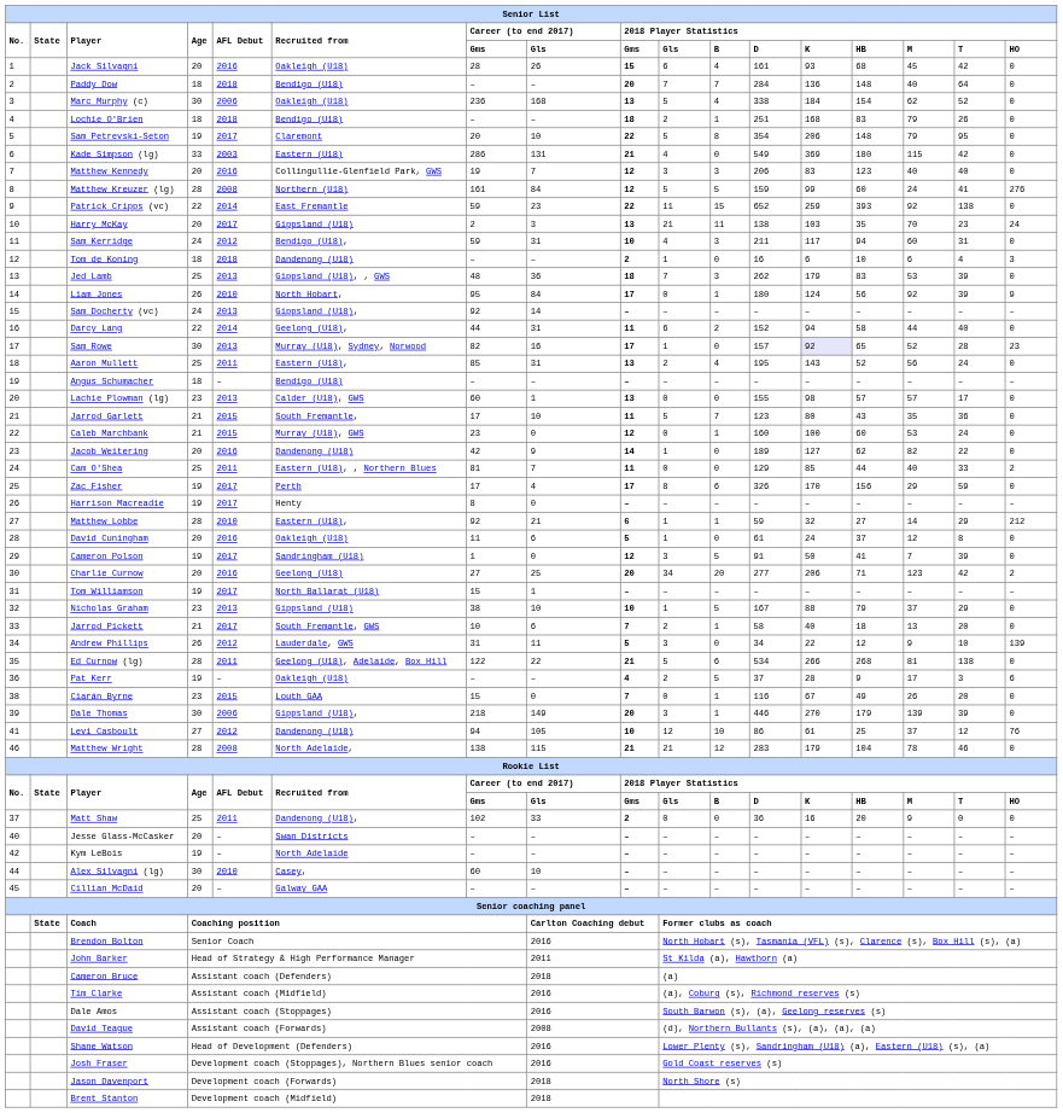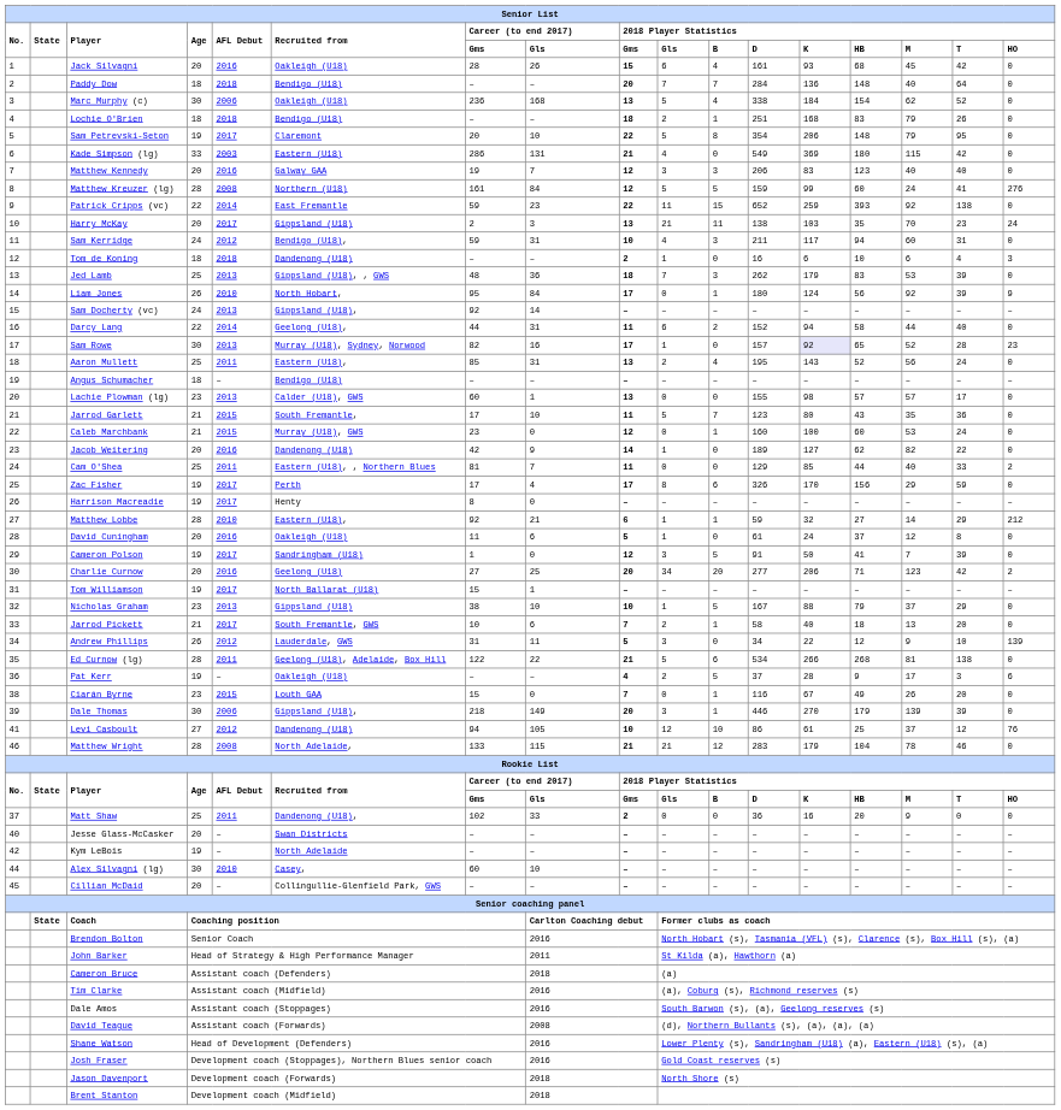 <table border="1" cellpadding="4" cellspacing="0"  style="text-align:left; font-size:80%; border-collapse:collapse; width:100%;">
 <tr style="background:#C1D8FF; text-align:center;">
 <th colspan="17">Senior List</th>
 </tr>
 <tr>
 <td rowspan="2"><strong>No. </strong></td>
 <td rowspan="2"><strong>State</strong></td>
 <td rowspan="2"><strong>Player </strong></td>
 <td rowspan="2"><strong>Age </strong></td>
 <td rowspan="2"><strong>AFL Debut </strong></td>
 <td rowspan="2"><strong>Recruited from </strong></td>
 <td colspan="2"><strong>Career (to end 2017) </strong></td>
 <td colspan="9"><strong>2018 Player Statistics</strong></td>
 </tr>
 <tr>
 <th>Gms</th>
 <th>Gls</th>
 <th>Gms</th>
 <th>Gls</th>
 <th>B</th>
 <th>D</th>
 <th>K</th>
 <th>HB</th>
 <th>M</th>
 <th>T</th>
 <th>HO</th>
 </tr>
 <tr>
 <td>1</td>
 <td></td>
 <td><a href='#'>Jack Silvagni</a></td>
 <td>20</td>
 <td><a href='#'>2016</a></td>
 <td><a href='#'>Oakleigh (U18)</a></td>
 <td>28</td>
 <td>26</td>
 <td><strong>15</strong></td>
 <td>6</td>
 <td>4</td>
 <td>161</td>
 <td>93</td>
 <td>68</td>
 <td>45</td>
 <td>42</td>
 <td>0</td>
 </tr>
 <tr>
 <td>2</td>
 <td></td>
 <td><a href='#'>Paddy Dow</a></td>
 <td>18</td>
 <td><a href='#'>2018</a></td>
 <td><a href='#'>Bendigo (U18)</a></td>
 <td>–</td>
 <td>–</td>
 <td><strong>20</strong></td>
 <td>7</td>
 <td>7</td>
 <td>284</td>
 <td>136</td>
 <td>148</td>
 <td>40</td>
 <td>64</td>
 <td>0</td>
 </tr>
 <tr>
 <td>3</td>
 <td></td>
 <td><a href='#'>Marc Murphy</a> (c)</td>
 <td>30</td>
 <td><a href='#'>2006</a></td>
 <td><a href='#'>Oakleigh (U18)</a></td>
 <td>236</td>
 <td>168</td>
 <td><strong>13</strong></td>
 <td>5</td>
 <td>4</td>
 <td>338</td>
 <td>184</td>
 <td>154</td>
 <td>62</td>
 <td>52</td>
 <td>0</td>
 </tr>
 <tr>
 <td>4</td>
 <td></td>
 <td><a href='#'>Lochie O'Brien</a></td>
 <td>18</td>
 <td><a href='#'>2018</a></td>
 <td><a href='#'>Bendigo (U18)</a></td>
 <td>–</td>
 <td>–</td>
 <td><strong>18</strong></td>
 <td>2</td>
 <td>1</td>
 <td>251</td>
 <td>168</td>
 <td>83</td>
 <td>79</td>
 <td>26</td>
 <td>0</td>
 </tr>
 <tr>
 <td>5</td>
 <td></td>
 <td><a href='#'>Sam Petrevski-Seton</a></td>
 <td>19</td>
 <td><a href='#'>2017</a></td>
 <td><a href='#'>Claremont</a></td>
 <td>20</td>
 <td>10</td>
 <td><strong>22</strong></td>
 <td>5</td>
 <td>8</td>
 <td>354</td>
 <td>206</td>
 <td>148</td>
 <td>79</td>
 <td>95</td>
 <td>0</td>
 </tr>
 <tr>
 <td>6</td>
 <td></td>
 <td><a href='#'>Kade Simpson</a> (lg)</td>
 <td>33</td>
 <td><a href='#'>2003</a></td>
 <td><a href='#'>Eastern (U18)</a></td>
 <td>286</td>
 <td>131</td>
 <td><strong>21</strong></td>
 <td>4</td>
 <td>0</td>
 <td>549</td>
 <td>369</td>
 <td>180</td>
 <td>115</td>
 <td>42</td>
 <td>0</td>
 </tr>
 <tr>
 <td>7</td>
 <td></td>
 <td><a href='#'>Matthew Kennedy</a></td>
 <td>20</td>
 <td><a href='#'>2016</a></td>
-<td>Collingullie-Glenfield Park, <a href='#'>GWS</a></td>
+<td><a href='#'>Galway GAA</a></td>
 <td>19</td>
 <td>7</td>
 <td><strong>12</strong></td>
 <td>3</td>
 <td>3</td>
 <td>206</td>
 <td>83</td>
 <td>123</td>
 <td>40</td>
 <td>40</td>
 <td>0</td>
 </tr>
 <tr>
 <td>8</td>
 <td></td>
 <td><a href='#'>Matthew Kreuzer</a> (lg)</td>
 <td>28</td>
 <td><a href='#'>2008</a></td>
 <td><a href='#'>Northern (U18)</a></td>
 <td>161</td>
 <td>84</td>
 <td><strong>12</strong></td>
 <td>5</td>
 <td>5</td>
 <td>159</td>
 <td>99</td>
 <td>60</td>
 <td>24</td>
 <td>41</td>
 <td>276</td>
 </tr>
 <tr>
 <td>9</td>
 <td></td>
 <td><a href='#'>Patrick Cripps</a> (vc)</td>
 <td>22</td>
 <td><a href='#'>2014</a></td>
 <td><a href='#'>East Fremantle</a></td>
 <td>59</td>
 <td>23</td>
 <td><strong>22</strong></td>
 <td>11</td>
 <td>15</td>
 <td>652</td>
 <td>259</td>
 <td>393</td>
 <td>92</td>
 <td>138</td>
 <td>0</td>
 </tr>
 <tr>
 <td>10</td>
 <td></td>
 <td><a href='#'>Harry McKay</a></td>
 <td>20</td>
 <td><a href='#'>2017</a></td>
 <td><a href='#'>Gippsland (U18)</a></td>
 <td>2</td>
 <td>3</td>
 <td><strong>13</strong></td>
 <td>21</td>
 <td>11</td>
 <td>138</td>
 <td>103</td>
 <td>35</td>
 <td>70</td>
 <td>23</td>
 <td>24</td>
 </tr>
 <tr>
 <td>11</td>
 <td></td>
 <td><a href='#'>Sam Kerridge</a></td>
 <td>24</td>
 <td><a href='#'>2012</a></td>
 <td><a href='#'>Bendigo (U18)</a>, </td>
 <td>59</td>
 <td>31</td>
 <td><strong>10</strong></td>
 <td>4</td>
 <td>3</td>
 <td>211</td>
 <td>117</td>
 <td>94</td>
 <td>60</td>
 <td>31</td>
 <td>0</td>
 </tr>
 <tr>
 <td>12</td>
 <td></td>
 <td><a href='#'>Tom de Koning</a></td>
 <td>18</td>
 <td><a href='#'>2018</a></td>
 <td><a href='#'>Dandenong (U18)</a></td>
 <td>–</td>
 <td>–</td>
 <td><strong>2</strong></td>
 <td>1</td>
 <td>0</td>
 <td>16</td>
 <td>6</td>
 <td>10</td>
 <td>6</td>
 <td>4</td>
 <td>3</td>
 </tr>
 <tr>
 <td>13</td>
 <td></td>
 <td><a href='#'>Jed Lamb</a></td>
 <td>25</td>
 <td><a href='#'>2013</a></td>
 <td><a href='#'>Gippsland (U18)</a>, , <a href='#'>GWS</a></td>
 <td>48</td>
 <td>36</td>
 <td><strong>18</strong></td>
 <td>7</td>
 <td>3</td>
 <td>262</td>
 <td>179</td>
 <td>83</td>
 <td>53</td>
 <td>39</td>
 <td>0</td>
 </tr>
 <tr>
 <td>14</td>
 <td></td>
 <td><a href='#'>Liam Jones</a></td>
 <td>26</td>
 <td><a href='#'>2010</a></td>
 <td><a href='#'>North Hobart</a>, </td>
 <td>95</td>
 <td>84</td>
 <td><strong>17</strong></td>
 <td>0</td>
 <td>1</td>
 <td>180</td>
 <td>124</td>
 <td>56</td>
 <td>92</td>
 <td>39</td>
 <td>9</td>
 </tr>
 <tr>
 <td>15</td>
 <td></td>
 <td><a href='#'>Sam Docherty</a> (vc)</td>
 <td>24</td>
 <td><a href='#'>2013</a></td>
 <td><a href='#'>Gippsland (U18)</a>, </td>
 <td>92</td>
 <td>14</td>
 <td><strong>–</strong></td>
 <td>–</td>
 <td>–</td>
 <td>–</td>
 <td>–</td>
 <td>–</td>
 <td>–</td>
 <td>–</td>
 <td>–</td>
 </tr>
 <tr>
 <td>16</td>
 <td></td>
 <td><a href='#'>Darcy Lang</a></td>
 <td>22</td>
 <td><a href='#'>2014</a></td>
 <td><a href='#'>Geelong (U18)</a>, </td>
 <td>44</td>
 <td>31</td>
 <td><strong>11</strong></td>
 <td>6</td>
 <td>2</td>
 <td>152</td>
 <td>94</td>
 <td>58</td>
 <td>44</td>
 <td>40</td>
 <td>0</td>
 </tr>
 <tr>
 <td>17</td>
 <td></td>
 <td><a href='#'>Sam Rowe</a></td>
 <td>30</td>
 <td><a href='#'>2013</a></td>
 <td><a href='#'>Murray (U18)</a>, <a href='#'>Sydney</a>, <a href='#'>Norwood</a></td>
 <td>82</td>
 <td>16</td>
 <td><strong>17</strong></td>
 <td>1</td>
 <td>0</td>
 <td>157</td>
 <td style="background: lavender;">92</td>
 <td>65</td>
 <td>52</td>
 <td>28</td>
 <td>23</td>
 </tr>
 <tr>
 <td>18</td>
 <td></td>
 <td><a href='#'>Aaron Mullett</a></td>
 <td>25</td>
 <td><a href='#'>2011</a></td>
 <td><a href='#'>Eastern (U18)</a>, </td>
 <td>85</td>
 <td>31</td>
 <td><strong>13</strong></td>
 <td>2</td>
 <td>4</td>
 <td>195</td>
 <td>143</td>
 <td>52</td>
 <td>56</td>
 <td>24</td>
 <td>0</td>
 </tr>
 <tr>
 <td>19</td>
 <td></td>
 <td><a href='#'>Angus Schumacher</a></td>
 <td>18</td>
 <td>–</td>
 <td><a href='#'>Bendigo (U18)</a></td>
 <td>–</td>
 <td>–</td>
 <td><strong>–</strong></td>
 <td>–</td>
 <td>–</td>
 <td>–</td>
 <td>–</td>
 <td>–</td>
 <td>–</td>
 <td>–</td>
 <td>–</td>
 </tr>
 <tr>
 <td>20</td>
 <td></td>
 <td><a href='#'>Lachie Plowman</a> (lg)</td>
 <td>23</td>
 <td><a href='#'>2013</a></td>
 <td><a href='#'>Calder (U18)</a>, <a href='#'>GWS</a></td>
 <td>60</td>
 <td>1</td>
 <td><strong>13</strong></td>
 <td>0</td>
 <td>0</td>
 <td>155</td>
 <td>98</td>
 <td>57</td>
 <td>57</td>
 <td>17</td>
 <td>0</td>
 </tr>
 <tr>
 <td>21</td>
 <td></td>
 <td><a href='#'>Jarrod Garlett</a></td>
 <td>21</td>
 <td><a href='#'>2015</a></td>
 <td><a href='#'>South Fremantle</a>, </td>
 <td>17</td>
 <td>10</td>
 <td><strong>11</strong></td>
 <td>5</td>
 <td>7</td>
 <td>123</td>
 <td>80</td>
 <td>43</td>
 <td>35</td>
 <td>36</td>
 <td>0</td>
 </tr>
 <tr>
 <td>22</td>
 <td></td>
 <td><a href='#'>Caleb Marchbank</a></td>
 <td>21</td>
 <td><a href='#'>2015</a></td>
 <td><a href='#'>Murray (U18)</a>, <a href='#'>GWS</a></td>
 <td>23</td>
 <td>0</td>
 <td><strong>12</strong></td>
 <td>0</td>
 <td>1</td>
 <td>160</td>
 <td>100</td>
 <td>60</td>
 <td>53</td>
 <td>24</td>
 <td>0</td>
 </tr>
 <tr>
 <td>23</td>
 <td></td>
 <td><a href='#'>Jacob Weitering</a></td>
 <td>20</td>
 <td><a href='#'>2016</a></td>
 <td><a href='#'>Dandenong (U18)</a></td>
 <td>42</td>
 <td>9</td>
 <td><strong>14</strong></td>
 <td>1</td>
 <td>0</td>
 <td>189</td>
 <td>127</td>
 <td>62</td>
 <td>82</td>
 <td>22</td>
 <td>0</td>
 </tr>
 <tr>
 <td>24</td>
 <td></td>
 <td><a href='#'>Cam O'Shea</a></td>
 <td>25</td>
 <td><a href='#'>2011</a></td>
 <td><a href='#'>Eastern (U18)</a>, , <a href='#'>Northern Blues</a></td>
 <td>81</td>
 <td>7</td>
 <td><strong>11</strong></td>
 <td>0</td>
 <td>0</td>
 <td>129</td>
 <td>85</td>
 <td>44</td>
 <td>40</td>
 <td>33</td>
 <td>2</td>
 </tr>
 <tr>
 <td>25</td>
 <td></td>
 <td><a href='#'>Zac Fisher</a></td>
 <td>19</td>
 <td><a href='#'>2017</a></td>
 <td><a href='#'>Perth</a></td>
 <td>17</td>
 <td>4</td>
 <td><strong>17</strong></td>
 <td>8</td>
 <td>6</td>
 <td>326</td>
 <td>170</td>
 <td>156</td>
 <td>29</td>
 <td>59</td>
 <td>0</td>
 </tr>
 <tr>
 <td>26</td>
 <td></td>
 <td><a href='#'>Harrison Macreadie</a></td>
 <td>19</td>
 <td><a href='#'>2017</a></td>
 <td>Henty</td>
 <td>8</td>
 <td>0</td>
 <td><strong>–</strong></td>
 <td>–</td>
 <td>–</td>
 <td>–</td>
 <td>–</td>
 <td>–</td>
 <td>–</td>
 <td>–</td>
 <td>–</td>
 </tr>
 <tr>
 <td>27</td>
 <td></td>
 <td><a href='#'>Matthew Lobbe</a></td>
 <td>28</td>
 <td><a href='#'>2010</a></td>
 <td><a href='#'>Eastern (U18)</a>, </td>
 <td>92</td>
 <td>21</td>
 <td><strong>6</strong></td>
 <td>1</td>
 <td>1</td>
 <td>59</td>
 <td>32</td>
 <td>27</td>
 <td>14</td>
 <td>29</td>
 <td>212</td>
 </tr>
 <tr>
 <td>28</td>
 <td></td>
 <td><a href='#'>David Cuningham</a></td>
 <td>20</td>
 <td><a href='#'>2016</a></td>
 <td><a href='#'>Oakleigh (U18)</a></td>
 <td>11</td>
 <td>6</td>
 <td><strong>5</strong></td>
 <td>1</td>
 <td>0</td>
 <td>61</td>
 <td>24</td>
 <td>37</td>
 <td>12</td>
 <td>8</td>
 <td>0</td>
 </tr>
 <tr>
 <td>29</td>
 <td></td>
 <td><a href='#'>Cameron Polson</a></td>
 <td>19</td>
 <td><a href='#'>2017</a></td>
 <td><a href='#'>Sandringham (U18)</a></td>
 <td>1</td>
 <td>0</td>
 <td><strong>12</strong></td>
 <td>3</td>
 <td>5</td>
 <td>91</td>
 <td>50</td>
 <td>41</td>
 <td>7</td>
 <td>39</td>
 <td>0</td>
 </tr>
 <tr>
 <td>30</td>
 <td></td>
 <td><a href='#'>Charlie Curnow</a></td>
 <td>20</td>
 <td><a href='#'>2016</a></td>
 <td><a href='#'>Geelong (U18)</a></td>
 <td>27</td>
 <td>25</td>
 <td><strong>20</strong></td>
 <td>34</td>
 <td>20</td>
 <td>277</td>
 <td>206</td>
 <td>71</td>
 <td>123</td>
 <td>42</td>
 <td>2</td>
 </tr>
 <tr>
 <td>31</td>
 <td></td>
 <td><a href='#'>Tom Williamson</a></td>
 <td>19</td>
 <td><a href='#'>2017</a></td>
 <td><a href='#'>North Ballarat (U18)</a></td>
 <td>15</td>
 <td>1</td>
 <td><strong>–</strong></td>
 <td>–</td>
 <td>–</td>
 <td>–</td>
 <td>–</td>
 <td>–</td>
 <td>–</td>
 <td>–</td>
 <td>–</td>
 </tr>
 <tr>
 <td>32</td>
 <td></td>
 <td><a href='#'>Nicholas Graham</a></td>
 <td>23</td>
 <td><a href='#'>2013</a></td>
 <td><a href='#'>Gippsland (U18)</a></td>
 <td>38</td>
 <td>10</td>
 <td><strong>10</strong></td>
 <td>1</td>
 <td>5</td>
 <td>167</td>
 <td>88</td>
 <td>79</td>
 <td>37</td>
 <td>29</td>
 <td>0</td>
 </tr>
 <tr>
 <td>33</td>
 <td></td>
 <td><a href='#'>Jarrod Pickett</a></td>
 <td>21</td>
 <td><a href='#'>2017</a></td>
 <td><a href='#'>South Fremantle</a>, <a href='#'>GWS</a></td>
 <td>10</td>
 <td>6</td>
 <td><strong>7</strong></td>
 <td>2</td>
 <td>1</td>
 <td>58</td>
 <td>40</td>
 <td>18</td>
 <td>13</td>
 <td>20</td>
 <td>0</td>
 </tr>
 <tr>
 <td>34</td>
 <td></td>
 <td><a href='#'>Andrew Phillips</a></td>
 <td>26</td>
 <td><a href='#'>2012</a></td>
 <td><a href='#'>Lauderdale</a>, <a href='#'>GWS</a></td>
 <td>31</td>
 <td>11</td>
 <td><strong>5</strong></td>
 <td>3</td>
 <td>0</td>
 <td>34</td>
 <td>22</td>
 <td>12</td>
 <td>9</td>
 <td>10</td>
 <td>139</td>
 </tr>
 <tr>
 <td>35</td>
 <td></td>
 <td><a href='#'>Ed Curnow</a> (lg)</td>
 <td>28</td>
 <td><a href='#'>2011</a></td>
 <td><a href='#'>Geelong (U18)</a>, <a href='#'>Adelaide</a>, <a href='#'>Box Hill</a></td>
 <td>122</td>
 <td>22</td>
 <td><strong>21</strong></td>
 <td>5</td>
 <td>6</td>
 <td>534</td>
 <td>266</td>
 <td>268</td>
 <td>81</td>
 <td>138</td>
 <td>0</td>
 </tr>
 <tr>
 <td>36</td>
 <td></td>
 <td><a href='#'>Pat Kerr</a></td>
 <td>19</td>
 <td>–</td>
 <td><a href='#'>Oakleigh (U18)</a></td>
 <td>–</td>
 <td>–</td>
 <td><strong>4</strong></td>
 <td>2</td>
 <td>5</td>
 <td>37</td>
 <td>28</td>
 <td>9</td>
 <td>17</td>
 <td>3</td>
 <td>6</td>
 </tr>
 <tr>
 <td>38</td>
 <td></td>
 <td><a href='#'>Ciarán Byrne</a></td>
 <td>23</td>
 <td><a href='#'>2015</a></td>
 <td><a href='#'>Louth GAA</a></td>
 <td>15</td>
 <td>0</td>
 <td><strong>7</strong></td>
 <td>0</td>
 <td>1</td>
 <td>116</td>
 <td>67</td>
 <td>49</td>
 <td>26</td>
 <td>20</td>
 <td>0</td>
 </tr>
 <tr>
 <td>39</td>
 <td></td>
 <td><a href='#'>Dale Thomas</a></td>
 <td>30</td>
 <td><a href='#'>2006</a></td>
 <td><a href='#'>Gippsland (U18)</a>, </td>
 <td>218</td>
 <td>149</td>
 <td><strong>20</strong></td>
 <td>3</td>
 <td>1</td>
 <td>446</td>
 <td>270</td>
 <td>179</td>
 <td>139</td>
 <td>39</td>
 <td>0</td>
 </tr>
 <tr>
 <td>41</td>
 <td></td>
 <td><a href='#'>Levi Casboult</a></td>
 <td>27</td>
 <td><a href='#'>2012</a></td>
 <td><a href='#'>Dandenong (U18)</a></td>
 <td>94</td>
 <td>105</td>
 <td><strong>10</strong></td>
 <td>12</td>
 <td>10</td>
 <td>86</td>
 <td>61</td>
 <td>25</td>
 <td>37</td>
 <td>12</td>
 <td>76</td>
 </tr>
 <tr>
 <td>46</td>
 <td></td>
 <td><a href='#'>Matthew Wright</a></td>
 <td>28</td>
 <td><a href='#'>2008</a></td>
 <td><a href='#'>North Adelaide</a>, </td>
-<td>138</td>
+<td>133</td>
 <td>115</td>
 <td><strong>21</strong></td>
 <td>21</td>
 <td>12</td>
 <td>283</td>
 <td>179</td>
 <td>104</td>
 <td>78</td>
 <td>46</td>
 <td>0</td>
 </tr>
 <tr>
 <th colspan="17" style="background:#C1D8FF; text-align:center;">Rookie List</th>
 </tr>
 <tr>
 <td rowspan="2"><strong>No. </strong></td>
 <td rowspan="2"><strong>State</strong></td>
 <td rowspan="2"><strong>Player </strong></td>
 <td rowspan="2"><strong>Age </strong></td>
 <td rowspan="2"><strong>AFL Debut </strong></td>
 <td rowspan="2"><strong>Recruited from </strong></td>
 <td colspan="2"><strong>Career (to end 2017) </strong></td>
 <td colspan="9"><strong>2018 Player Statistics</strong></td>
 </tr>
 <tr>
 <th>Gms</th>
 <th>Gls</th>
 <th>Gms</th>
 <th>Gls</th>
 <th>B</th>
 <th>D</th>
 <th>K</th>
 <th>HB</th>
 <th>M</th>
 <th>T</th>
 <th>HO</th>
 </tr>
 <tr>
 <td>37</td>
 <td></td>
 <td><a href='#'>Matt Shaw</a></td>
 <td>25</td>
 <td><a href='#'>2011</a></td>
 <td><a href='#'>Dandenong (U18)</a>, </td>
 <td>102</td>
 <td>33</td>
 <td><strong>2</strong></td>
 <td>0</td>
 <td>0</td>
 <td>36</td>
 <td>16</td>
 <td>20</td>
 <td>9</td>
 <td>0</td>
 <td>0</td>
 </tr>
 <tr>
 <td>40</td>
 <td></td>
 <td>Jesse Glass-McCasker</td>
 <td>20</td>
 <td>–</td>
 <td><a href='#'>Swan Districts</a></td>
 <td>–</td>
 <td>–</td>
 <td><strong>–</strong></td>
 <td>–</td>
 <td>–</td>
 <td>–</td>
 <td>–</td>
 <td>–</td>
 <td>–</td>
 <td>–</td>
 <td>–</td>
 </tr>
 <tr>
 <td>42</td>
 <td></td>
 <td>Kym LeBois</td>
 <td>19</td>
 <td>–</td>
 <td><a href='#'>North Adelaide</a></td>
 <td>–</td>
 <td>–</td>
 <td><strong>–</strong></td>
 <td>–</td>
 <td>–</td>
 <td>–</td>
 <td>–</td>
 <td>–</td>
 <td>–</td>
 <td>–</td>
 <td>–</td>
 </tr>
 <tr>
 <td>44</td>
 <td></td>
 <td><a href='#'>Alex Silvagni</a> (lg)</td>
 <td>30</td>
 <td><a href='#'>2010</a></td>
 <td><a href='#'>Casey</a>, </td>
 <td>60</td>
 <td>10</td>
 <td><strong>–</strong></td>
 <td>–</td>
 <td>–</td>
 <td>–</td>
 <td>–</td>
 <td>–</td>
 <td>–</td>
 <td>–</td>
 <td>–</td>
 </tr>
 <tr>
 <td>45</td>
 <td></td>
 <td><a href='#'>Cillian McDaid</a></td>
 <td>20</td>
 <td>–</td>
-<td><a href='#'>Galway GAA</a></td>
+<td>Collingullie-Glenfield Park, <a href='#'>GWS</a></td>
 <td>–</td>
 <td>–</td>
 <td><strong>–</strong></td>
 <td>–</td>
 <td>–</td>
 <td>–</td>
 <td>–</td>
 <td>–</td>
 <td>–</td>
 <td>–</td>
 <td>–</td>
 </tr>
 <tr>
 <th colspan="17" style="background:#C1D8FF; text-align:center;">Senior coaching panel</th>
 </tr>
 <tr>
 <th></th>
 <th>State</th>
 <th>Coach</th>
 <th colspan="4">Coaching position</th>
 <th colspan="2">Carlton Coaching debut</th>
 <th colspan="8">Former clubs as coach</th>
 </tr>
 <tr>
 <td></td>
 <td></td>
 <td><a href='#'>Brendon Bolton</a></td>
 <td colspan="4">Senior Coach</td>
 <td colspan="2">2016</td>
 <td colspan="8"><a href='#'>North Hobart</a> (s), <a href='#'>Tasmania (VFL)</a> (s), <a href='#'>Clarence</a> (s), <a href='#'>Box Hill</a> (s),  (a)</td>
 </tr>
 <tr>
 <td></td>
 <td></td>
 <td><a href='#'>John Barker</a></td>
 <td colspan="4">Head of Strategy & High Performance Manager</td>
 <td colspan="2">2011</td>
 <td colspan="8"><a href='#'>St Kilda</a> (a), <a href='#'>Hawthorn</a> (a)</td>
 </tr>
 <tr>
 <td></td>
 <td></td>
 <td><a href='#'>Cameron Bruce</a></td>
 <td colspan="4">Assistant coach (Defenders)</td>
 <td colspan="2">2018</td>
 <td colspan="8"> (a)</td>
 </tr>
 <tr>
 <td></td>
 <td></td>
 <td><a href='#'>Tim Clarke</a></td>
 <td colspan="4">Assistant coach (Midfield)</td>
 <td colspan="2">2016</td>
 <td colspan="8"> (a), <a href='#'>Coburg</a> (s), <a href='#'>Richmond reserves</a> (s)</td>
 </tr>
 <tr>
 <td></td>
 <td></td>
 <td>Dale Amos</td>
 <td colspan="4">Assistant coach (Stoppages)</td>
 <td colspan="2">2016</td>
 <td colspan="8"><a href='#'>South Barwon</a> (s),  (a), <a href='#'>Geelong reserves</a> (s)</td>
 </tr>
 <tr>
 <td></td>
 <td></td>
 <td><a href='#'>David Teague</a></td>
 <td colspan="4">Assistant coach (Forwards)</td>
 <td colspan="2">2008</td>
 <td colspan="8"> (d), <a href='#'>Northern Bullants</a> (s),  (a),  (a),  (a)</td>
 </tr>
 <tr>
 <td></td>
 <td></td>
 <td><a href='#'>Shane Watson</a></td>
 <td colspan="4">Head of Development (Defenders)</td>
 <td colspan="2">2016</td>
 <td colspan="8"><a href='#'>Lower Plenty</a> (s), <a href='#'>Sandringham (U18)</a> (a), <a href='#'>Eastern (U18)</a> (s),  (a)</td>
 </tr>
 <tr>
 <td></td>
 <td></td>
 <td><a href='#'>Josh Fraser</a></td>
 <td colspan="4">Development coach (Stoppages), Northern Blues senior coach</td>
 <td colspan="2">2016</td>
 <td colspan="8"><a href='#'>Gold Coast reserves</a> (s)</td>
 </tr>
 <tr>
 <td></td>
 <td></td>
 <td><a href='#'>Jason Davenport</a></td>
 <td colspan="4">Development coach (Forwards)</td>
 <td colspan="2">2018</td>
 <td colspan="8"><a href='#'>North Shore</a> (s)</td>
 </tr>
 <tr>
 <td></td>
 <td></td>
 <td><a href='#'>Brent Stanton</a></td>
 <td colspan="4">Development coach (Midfield)</td>
 <td colspan="2">2018</td>
 <td colspan="8"></td>
 </tr>
 </table>
